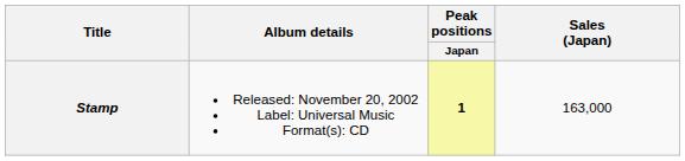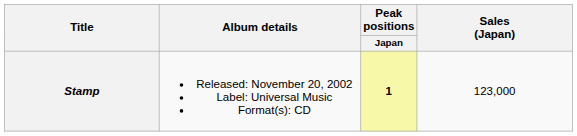 <table class="wikitable plainrowheaders" style="text-align:center;">
 <tr>
 <th style="width:13em;" rowspan="2">Title</th>
 <th style="width:17em;" rowspan="2">Album details</th>
 <th colspan="1">Peak positions</th>
 <th style="width:13em;" rowspan="2">Sales<br>(Japan)<br></th>
 </tr>
 <tr>
 <th style="width:3em;font-size:85%">Japan<br></th>
 </tr>
 <tr>
 <th scope="row"><em>Stamp</em></th>
 <td><br><ul><li>Released: November 20, 2002</li><li>Label: Universal Music</li><li>Format(s): CD</li></ul></td>
 <td style="background:#f7f9a8;"><strong>1</strong></td>
-<td>163,000</td>
+<td>123,000</td>
 </tr>
 </table>
